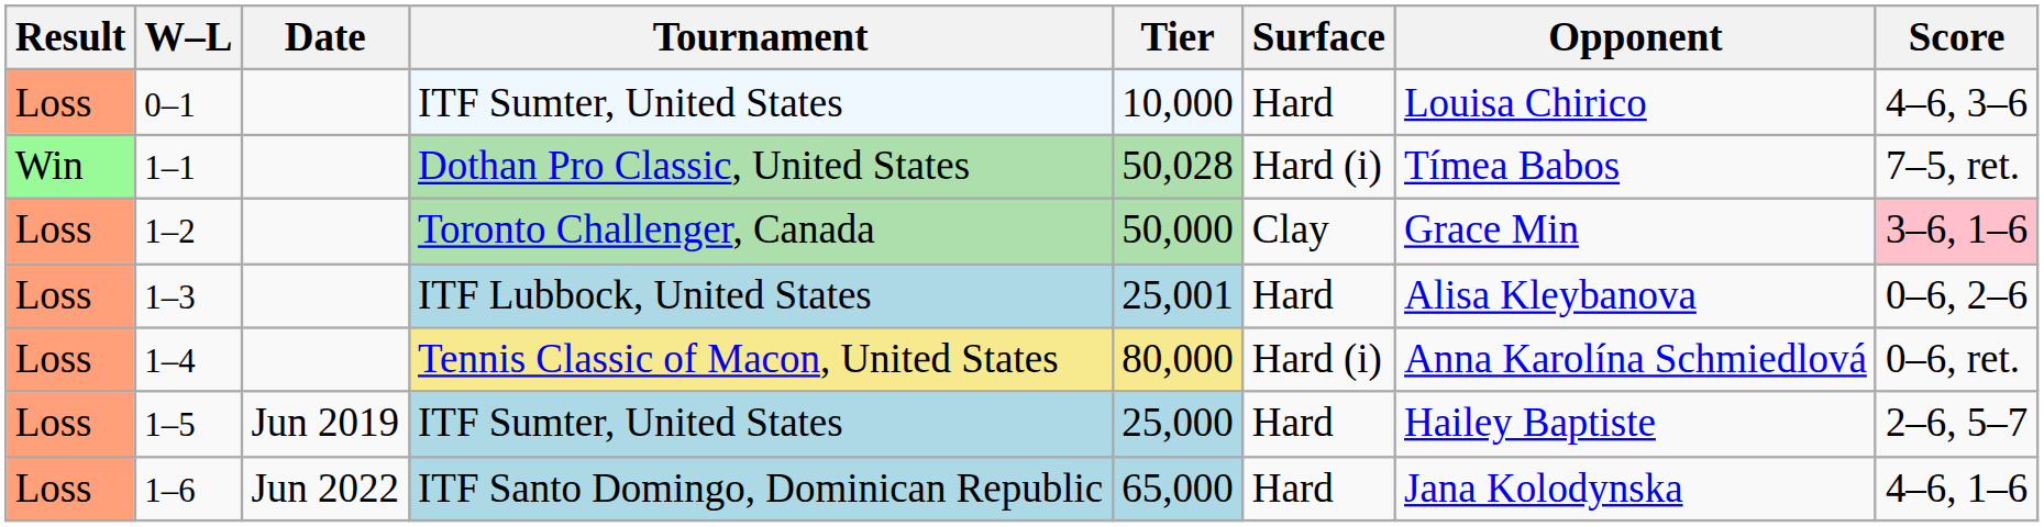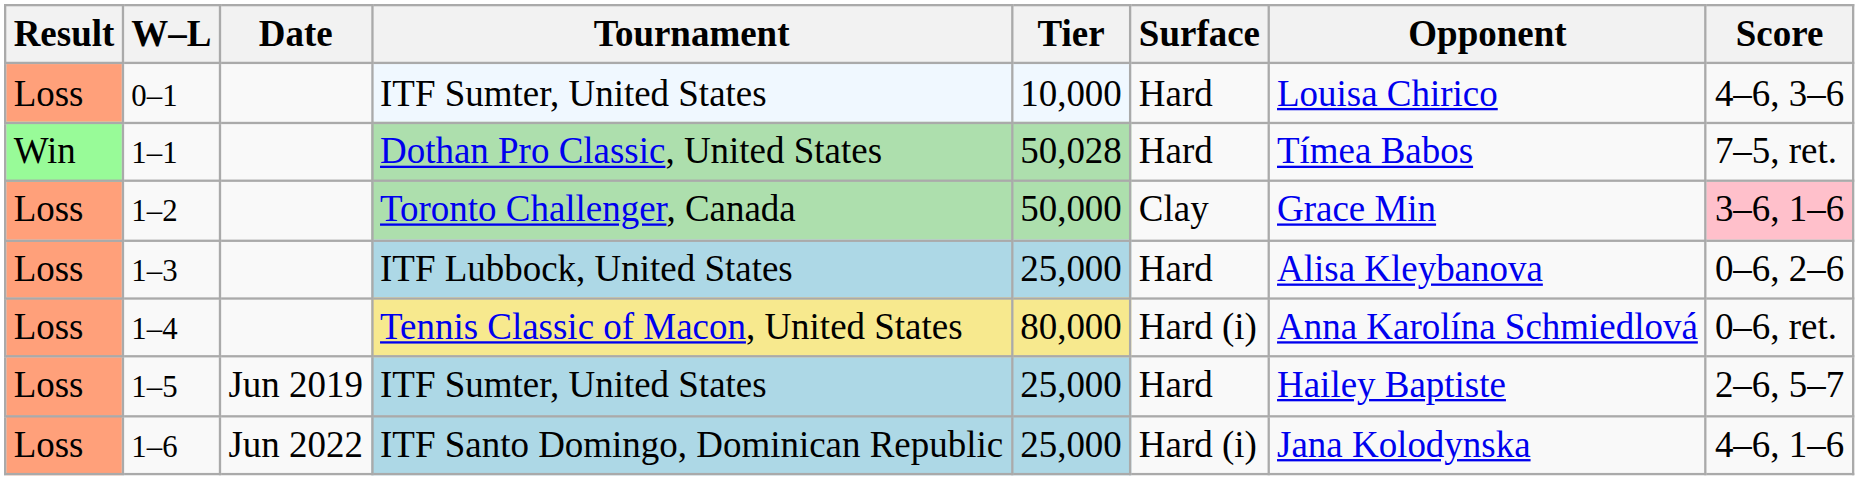 <table class="sortable wikitable">
 <tr>
 <th>Result</th>
 <th class="unsortable">W–L</th>
 <th>Date</th>
 <th>Tournament</th>
 <th>Tier</th>
 <th>Surface</th>
 <th>Opponent</th>
 <th class="unsortable">Score</th>
 </tr>
 <tr>
 <td bgcolor=ffa07a>Loss</td>
 <td><small>0–1</small></td>
 <td></td>
 <td style="background:#F0F8FF;">ITF Sumter, United States</td>
 <td style="background:#F0F8FF;">10,000</td>
 <td>Hard</td>
 <td> <a href='#'>Louisa Chirico</a></td>
 <td>4–6, 3–6</td>
 </tr>
 <tr>
 <td bgcolor=98FB98>Win</td>
 <td><small>1–1</small></td>
 <td><a href='#'></a></td>
 <td style="background:#ADDFAD;"><a href='#'>Dothan Pro Classic</a>, United States</td>
 <td style="background:#ADDFAD;">50,028</td>
-<td>Hard (i)</td>
+<td>Hard</td>
 <td> <a href='#'>Tímea Babos</a></td>
 <td>7–5, ret.</td>
 </tr>
 <tr>
 <td bgcolor=ffa07a>Loss</td>
 <td><small>1–2</small></td>
 <td><a href='#'></a></td>
 <td style="background:#ADDFAD;"><a href='#'>Toronto Challenger</a>, Canada</td>
 <td style="background:#ADDFAD;">50,000</td>
 <td>Clay</td>
 <td> <a href='#'>Grace Min</a></td>
 <td style="background: pink;">3–6, 1–6</td>
 </tr>
 <tr>
 <td bgcolor=ffa07a>Loss</td>
 <td><small>1–3</small></td>
 <td></td>
 <td style="background:lightblue;">ITF Lubbock, United States</td>
-<td style="background:lightblue;">25,001</td>
+<td style="background:lightblue;">25,000</td>
 <td>Hard</td>
 <td> <a href='#'>Alisa Kleybanova</a></td>
 <td>0–6, 2–6</td>
 </tr>
 <tr>
 <td bgcolor=ffa07a>Loss</td>
 <td><small>1–4</small></td>
 <td><a href='#'></a></td>
 <td style="background:#F7E98E;"><a href='#'>Tennis Classic of Macon</a>, United States</td>
 <td style="background:#F7E98E;">80,000</td>
 <td>Hard (i)</td>
 <td> <a href='#'>Anna Karolína Schmiedlová</a></td>
 <td>0–6, ret.</td>
 </tr>
 <tr>
 <td bgcolor=ffa07a>Loss</td>
 <td><small>1–5</small></td>
 <td>Jun 2019</td>
 <td style="background:lightblue;">ITF Sumter, United States</td>
 <td style="background:lightblue;">25,000</td>
 <td>Hard</td>
 <td> <a href='#'>Hailey Baptiste</a></td>
 <td>2–6, 5–7</td>
 </tr>
 <tr>
 <td bgcolor=ffa07a>Loss</td>
 <td><small>1–6</small></td>
 <td>Jun 2022</td>
 <td style="background:lightblue;">ITF Santo Domingo, Dominican Republic</td>
-<td style="background:lightblue;">65,000</td>
-<td>Hard</td>
+<td style="background:lightblue;">25,000</td>
+<td>Hard (i)</td>
 <td> <a href='#'>Jana Kolodynska</a></td>
 <td>4–6, 1–6</td>
 </tr>
 </table>
